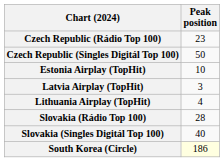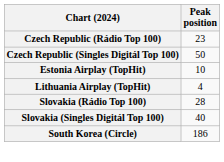 <table class="wikitable sortable plainrowheaders" style="text-align:center">
 <tr>
 <th scope="col">Chart (2024)</th>
 <th scope="col">Peak<br>position</th>
 </tr>
 <tr>
 <th scope="row">Czech Republic (Rádio Top 100)</th>
 <td>23</td>
 </tr>
 <tr>
 <th scope="row">Czech Republic (Singles Digitál Top 100)</th>
 <td>50</td>
 </tr>
 <tr>
 <th scope="row">Estonia Airplay (TopHit)</th>
 <td>10</td>
 </tr>
 <tr>
-<th scope="row">Latvia Airplay (TopHit)<br></th>
-<td>3</td>
-</tr>
-<tr>
 <th scope="row">Lithuania Airplay (TopHit)</th>
 <td>4</td>
 </tr>
 <tr>
 <th scope="row">Slovakia (Rádio Top 100)</th>
 <td>28</td>
 </tr>
 <tr>
 <th scope="row">Slovakia (Singles Digitál Top 100)</th>
 <td>40</td>
 </tr>
 <tr>
 <th scope="row">South Korea (Circle)</th>
-<td style="background: lightyellow;">186</td>
+<td>186</td>
 </tr>
 </table>
